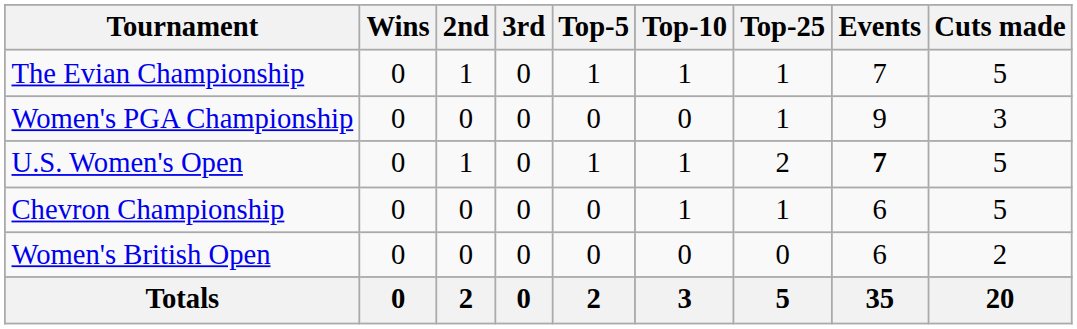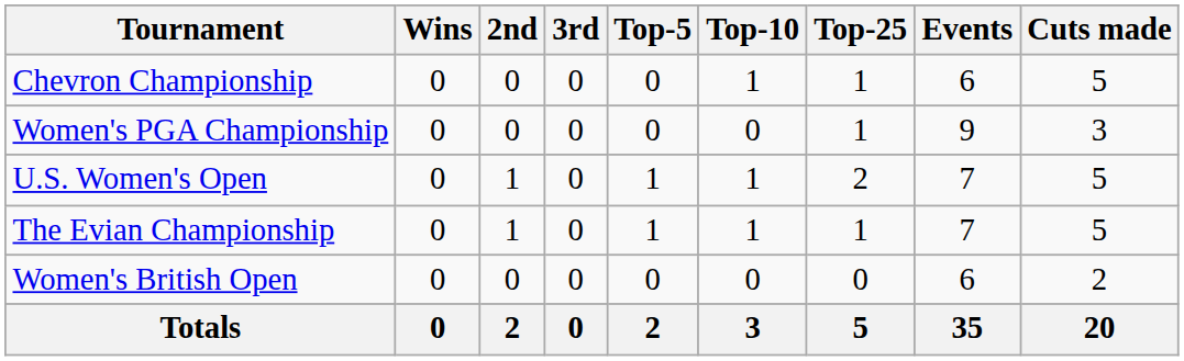 <table class=wikitable style=text-align:center>
 <tr>
 <th>Tournament</th>
 <th>Wins</th>
 <th>2nd</th>
 <th>3rd</th>
 <th>Top-5</th>
 <th>Top-10</th>
 <th>Top-25</th>
 <th>Events</th>
 <th>Cuts made</th>
 </tr>
 <tr>
-<td align=left><a href='#'>The Evian Championship</a></td>
+<td align=left><a href='#'>Chevron Championship</a></td>
 <td>0</td>
-<td>1</td>
+<td>0</td>
+<td>0</td>
 <td>0</td>
 <td>1</td>
 <td>1</td>
-<td>1</td>
-<td>7</td>
+<td>6</td>
 <td>5</td>
 </tr>
 <tr>
 <td align=left><a href='#'>Women's PGA Championship</a></td>
 <td>0</td>
 <td>0</td>
 <td>0</td>
 <td>0</td>
 <td>0</td>
 <td>1</td>
 <td>9</td>
 <td>3</td>
 </tr>
 <tr>
 <td align=left><a href='#'>U.S. Women's Open</a></td>
 <td>0</td>
 <td>1</td>
 <td>0</td>
 <td>1</td>
 <td>1</td>
 <td>2</td>
-<td><strong>7</strong></td>
+<td>7</td>
 <td>5</td>
 </tr>
 <tr>
-<td align=left><a href='#'>Chevron Championship</a></td>
+<td align=left><a href='#'>The Evian Championship</a></td>
 <td>0</td>
-<td>0</td>
-<td>0</td>
+<td>1</td>
 <td>0</td>
 <td>1</td>
 <td>1</td>
-<td>6</td>
+<td>1</td>
+<td>7</td>
 <td>5</td>
 </tr>
 <tr>
 <td align=left><a href='#'>Women's British Open</a></td>
 <td>0</td>
 <td>0</td>
 <td>0</td>
 <td>0</td>
 <td>0</td>
 <td>0</td>
 <td>6</td>
 <td>2</td>
 </tr>
 <tr>
 <th>Totals</th>
 <th>0</th>
 <th>2</th>
 <th>0</th>
 <th>2</th>
 <th>3</th>
 <th>5</th>
 <th>35</th>
 <th>20</th>
 </tr>
 </table>
